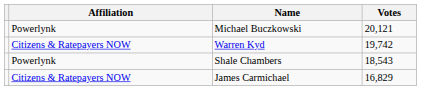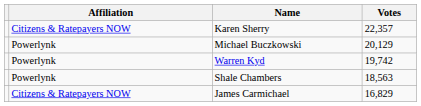 <table class="wikitable" style="width:51%;">
 <tr>
 <th style="width:1%;"></th>
 <th>Affiliation</th>
 <th>Name</th>
 <th>Votes</th>
 </tr>
 <tr>
 <td bgcolor=></td>
-<td>Powerlynk</td>
-<td>Michael Buczkowski</td>
-<td>20,121</td>
+<td><a href='#'>Citizens & Ratepayers NOW</a></td>
+<td>Karen Sherry</td>
+<td>22,357</td>
 </tr>
 <tr>
 <td bgcolor=></td>
-<td><a href='#'>Citizens & Ratepayers NOW</a></td>
+<td>Powerlynk</td>
+<td>Michael Buczkowski</td>
+<td>20,129</td>
+</tr>
+<tr>
+<td bgcolor=></td>
+<td>Powerlynk</td>
 <td><a href='#'>Warren Kyd</a></td>
 <td>19,742</td>
 </tr>
 <tr>
 <td bgcolor=></td>
 <td>Powerlynk</td>
 <td>Shale Chambers</td>
-<td>18,543</td>
+<td>18,563</td>
 </tr>
 <tr>
 <td bgcolor=></td>
 <td><a href='#'>Citizens & Ratepayers NOW</a></td>
 <td>James Carmichael</td>
 <td>16,829</td>
 </tr>
 </table>
